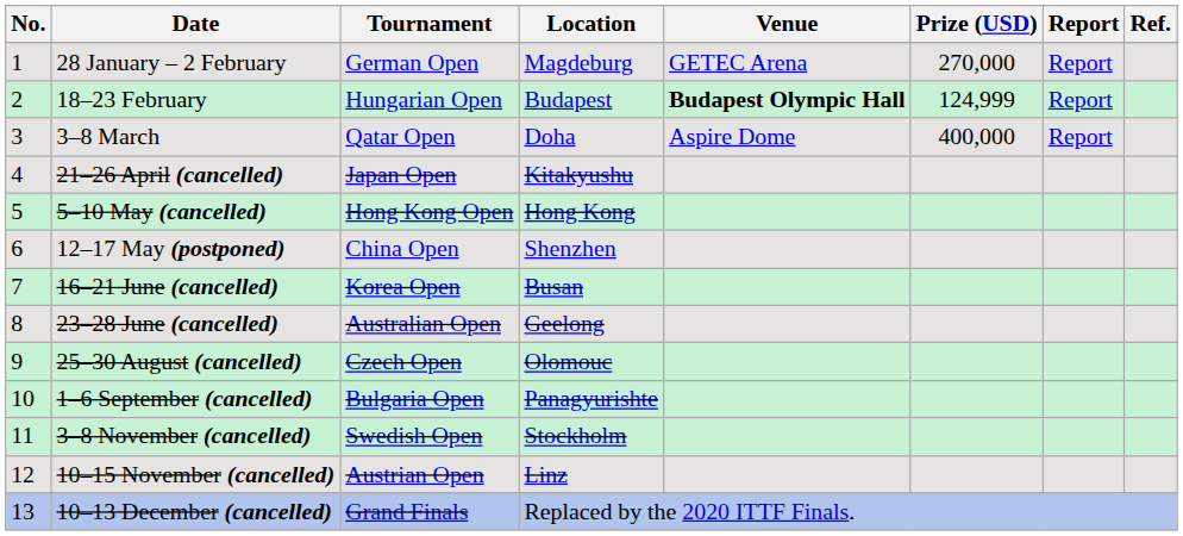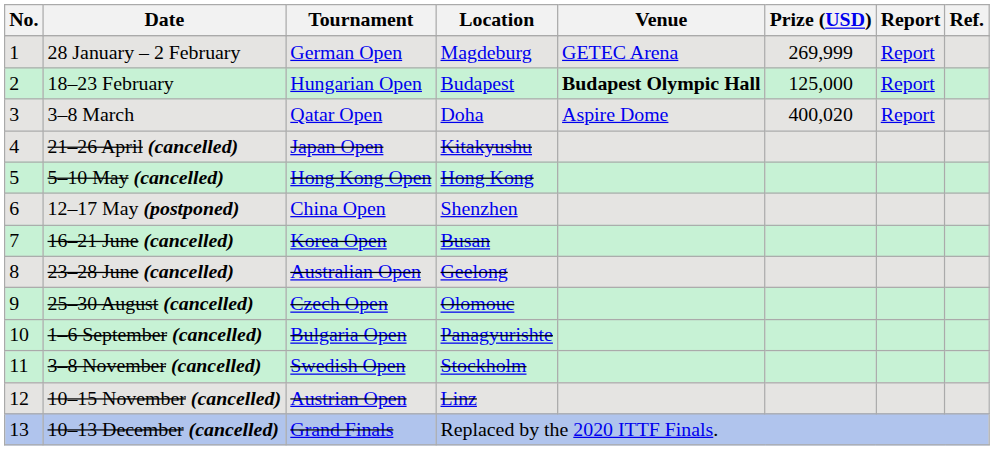 <table class=wikitable style="font-size:100%">
 <tr>
 <th>No.</th>
 <th>Date</th>
 <th>Tournament</th>
 <th>Location</th>
 <th>Venue</th>
 <th>Prize (<a href='#'>USD</a>)</th>
 <th>Report</th>
 <th>Ref.</th>
 </tr>
 <tr>
 </tr>
 <tr bgcolor="e5e4e2">
 <td>1</td>
 <td>28 January – 2 February</td>
 <td> <a href='#'>German Open</a></td>
 <td><a href='#'>Magdeburg</a></td>
 <td><a href='#'>GETEC Arena</a></td>
-<td align=center>270,000</td>
+<td align=center>269,999</td>
 <td><a href='#'>Report</a></td>
 <td></td>
 </tr>
 <tr bgcolor="c7f2d5">
 <td>2</td>
 <td>18–23 February</td>
 <td> <a href='#'>Hungarian Open</a></td>
 <td><a href='#'>Budapest</a></td>
 <td><strong>Budapest Olympic Hall</strong></td>
-<td align=center>124,999</td>
+<td align=center>125,000</td>
 <td><a href='#'>Report</a></td>
 <td></td>
 </tr>
 <tr bgcolor="e5e4e2">
 <td>3</td>
 <td>3–8 March</td>
 <td> <a href='#'>Qatar Open</a></td>
 <td><a href='#'>Doha</a></td>
 <td><a href='#'>Aspire Dome</a></td>
-<td align=center>400,000</td>
+<td align=center>400,020</td>
 <td><a href='#'>Report</a></td>
 <td></td>
 </tr>
 <tr bgcolor="e5e4e2">
 <td>4</td>
 <td><s>21–26 April</s> <strong><em>(cancelled)</em></strong></td>
 <td> <s><a href='#'>Japan Open</a></s></td>
 <td><s><a href='#'>Kitakyushu</a></s></td>
 <td></td>
 <td align=center></td>
 <td></td>
 <td></td>
 </tr>
 <tr bgcolor="c7f2d5">
 <td>5</td>
 <td><s>5–10 May</s> <strong><em>(cancelled)</em></strong></td>
 <td> <s><a href='#'>Hong Kong Open</a></s></td>
 <td><s><a href='#'>Hong Kong</a></s></td>
 <td></td>
 <td></td>
 <td></td>
 <td></td>
 </tr>
 <tr bgcolor="e5e4e2">
 <td>6</td>
 <td>12–17 May <strong><em>(postponed)</em></strong></td>
 <td> <a href='#'>China Open</a></td>
 <td><a href='#'>Shenzhen</a></td>
 <td></td>
 <td></td>
 <td></td>
 <td></td>
 </tr>
 <tr bgcolor="c7f2d5">
 <td>7</td>
 <td><s>16–21 June</s> <strong><em>(cancelled)</em></strong></td>
 <td> <s><a href='#'>Korea Open</a></s></td>
 <td><s><a href='#'>Busan</a></s></td>
 <td></td>
 <td align=center></td>
 <td></td>
 <td></td>
 </tr>
 <tr bgcolor="e5e4e2">
 <td>8</td>
 <td><s>23–28 June</s> <strong><em>(cancelled)</em></strong></td>
 <td> <s><a href='#'>Australian Open</a></s></td>
 <td><s><a href='#'>Geelong</a></s></td>
 <td></td>
 <td align=center></td>
 <td></td>
 <td></td>
 </tr>
 <tr bgcolor="c7f2d5">
 <td>9</td>
 <td><s>25–30 August</s> <strong><em>(cancelled)</em></strong></td>
 <td> <s><a href='#'>Czech Open</a></s></td>
 <td><s><a href='#'>Olomouc</a></s></td>
 <td></td>
 <td></td>
 <td></td>
 <td></td>
 </tr>
 <tr bgcolor="c7f2d5">
 <td>10</td>
 <td><s>1–6 September</s> <strong><em>(cancelled)</em></strong></td>
 <td> <s><a href='#'>Bulgaria Open</a></s></td>
 <td><s><a href='#'>Panagyurishte</a></s></td>
 <td></td>
 <td align=center></td>
 <td></td>
 <td></td>
 </tr>
 <tr bgcolor="c7f2d5">
 <td>11</td>
 <td><s>3–8 November</s> <strong><em>(cancelled)</em></strong></td>
 <td> <s><a href='#'>Swedish Open</a></s></td>
 <td><s><a href='#'>Stockholm</a></s></td>
 <td></td>
 <td></td>
 <td></td>
 <td></td>
 </tr>
 <tr bgcolor="e5e4e2">
 <td>12</td>
 <td><s>10–15 November</s> <strong><em>(cancelled)</em></strong></td>
 <td> <s><a href='#'>Austrian Open</a></s></td>
 <td><s><a href='#'>Linz</a></s></td>
 <td></td>
 <td></td>
 <td></td>
 <td></td>
 </tr>
 <tr bgcolor="b0c4ed">
 <td>13</td>
 <td><s>10–13 December</s> <strong><em>(cancelled)</em></strong></td>
 <td><s><a href='#'>Grand Finals</a></s></td>
 <td colspan=5>Replaced by the <a href='#'>2020 ITTF Finals</a>.</td>
 </tr>
 </table>
